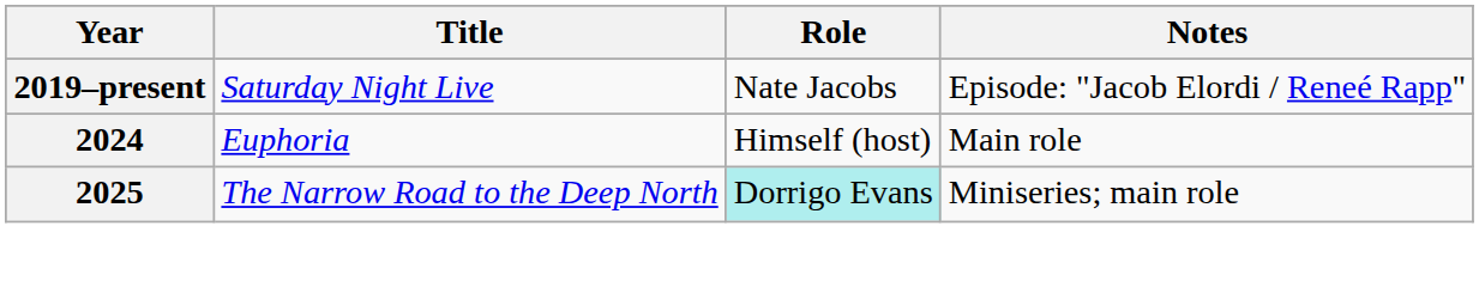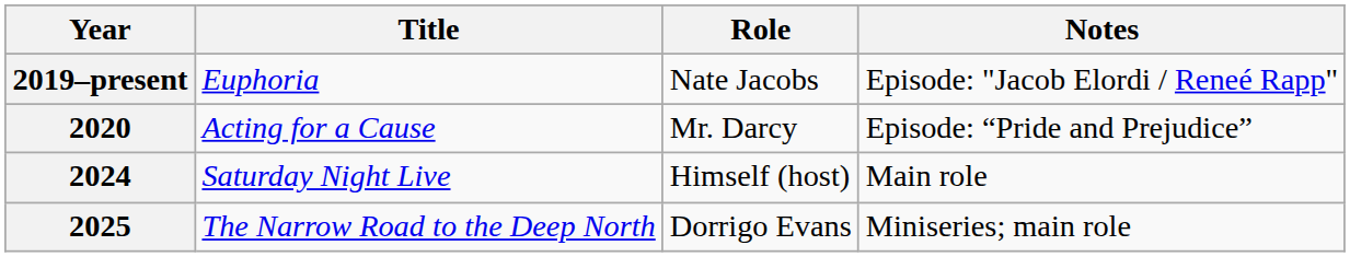 <table class="wikitable plainrowheaders sortable">
 <tr>
 <th scope="col">Year</th>
 <th scope="col">Title</th>
 <th scope="col">Role</th>
 <th scope="col" class="unsortable">Notes</th>
 </tr>
 <tr>
 <th scope="row">2019–present</th>
-<td><em><a href='#'>Saturday Night Live</a></em></td>
+<td><em><a href='#'>Euphoria</a></em></td>
 <td>Nate Jacobs</td>
 <td>Episode: "Jacob Elordi / <a href='#'>Reneé Rapp</a>"</td>
 </tr>
 <tr>
+<th scope="row">2020</th>
+<td><em><a href='#'>Acting for a Cause</a></em></td>
+<td>Mr. Darcy</td>
+<td>Episode: “Pride and Prejudice”</td>
+</tr>
+<tr>
 <th scope="row">2024</th>
-<td><em><a href='#'>Euphoria</a></em></td>
+<td><em><a href='#'>Saturday Night Live</a></em></td>
 <td>Himself (host)</td>
 <td>Main role</td>
 </tr>
 <tr>
 <th scope="row">2025</th>
 <td data-sort-value="Narrow Road to the Deep North, The"><em><a href='#'>The Narrow Road to the Deep North</a></em></td>
-<td style="background: paleturquoise;">Dorrigo Evans</td>
+<td>Dorrigo Evans</td>
 <td>Miniseries; main role</td>
 </tr>
 </table>
